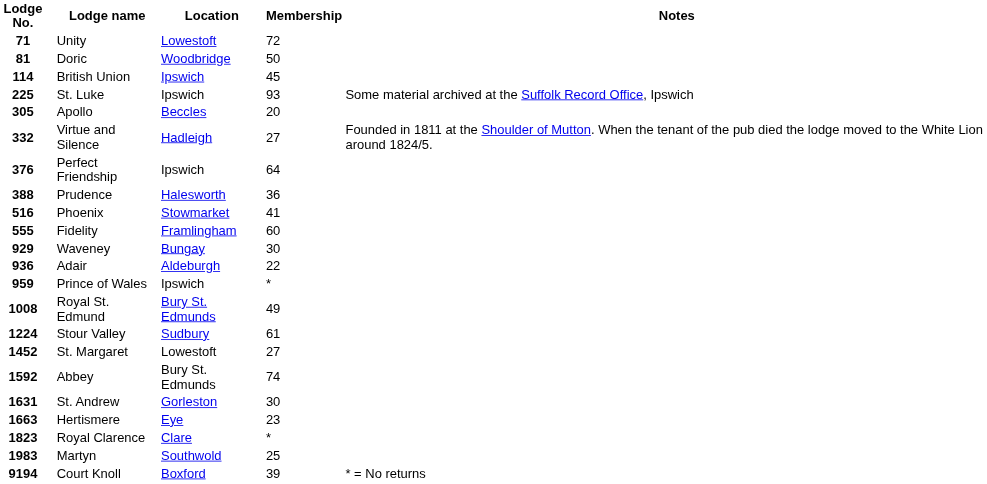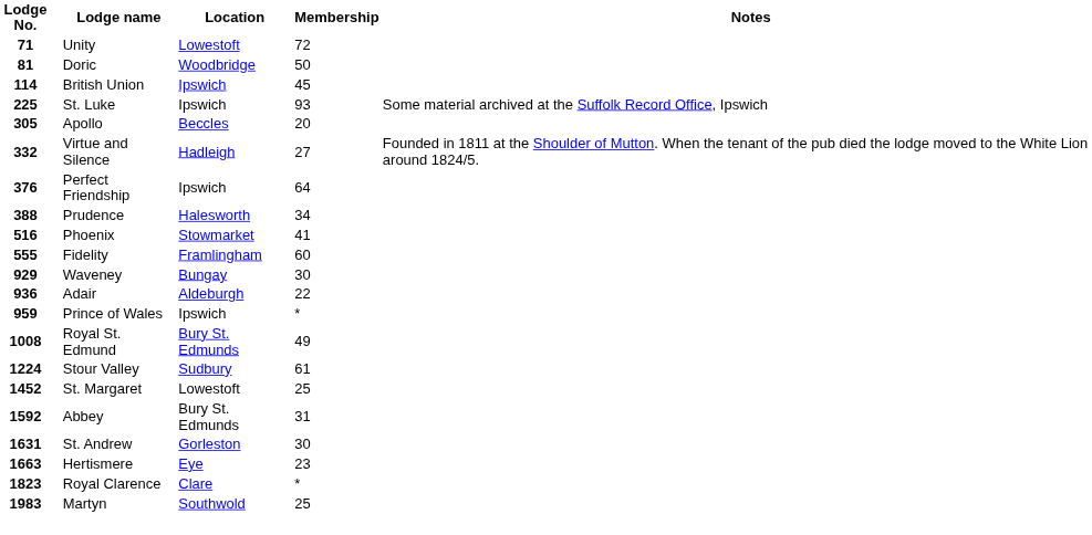 <table>
 <tr>
 <th>Lodge No.</th>
 <th>Lodge name</th>
 <th>Location</th>
 <th>Membership</th>
 <th>Notes</th>
 </tr>
 <tr>
 <th>71</th>
 <td>Unity</td>
 <td><a href='#'>Lowestoft</a></td>
 <td>72</td>
 <td></td>
 </tr>
 <tr>
 <th>81</th>
 <td>Doric</td>
 <td><a href='#'>Woodbridge</a></td>
 <td>50</td>
 <td></td>
 </tr>
 <tr>
 <th>114</th>
 <td>British Union</td>
 <td><a href='#'>Ipswich</a></td>
 <td>45</td>
 <td></td>
 </tr>
 <tr>
 <th>225</th>
 <td>St. Luke</td>
 <td>Ipswich</td>
 <td>93</td>
 <td>Some material archived at the <a href='#'>Suffolk Record Office</a>, Ipswich</td>
 </tr>
 <tr>
 <th>305</th>
 <td>Apollo</td>
 <td><a href='#'>Beccles</a></td>
 <td>20</td>
 <td></td>
 </tr>
 <tr>
 <th>332</th>
 <td>Virtue and Silence</td>
 <td><a href='#'>Hadleigh</a></td>
 <td>27</td>
 <td>Founded in 1811 at the <a href='#'>Shoulder of Mutton</a>. When the tenant of the pub died the lodge moved to the White Lion around 1824/5.</td>
 </tr>
 <tr>
 <th>376</th>
 <td>Perfect Friendship</td>
 <td>Ipswich</td>
 <td>64</td>
 <td></td>
 </tr>
 <tr>
 <th>388</th>
 <td>Prudence</td>
 <td><a href='#'>Halesworth</a></td>
-<td>36</td>
+<td>34</td>
 <td></td>
 </tr>
 <tr>
 <th>516</th>
 <td>Phoenix</td>
 <td><a href='#'>Stowmarket</a></td>
 <td>41</td>
 <td></td>
 </tr>
 <tr>
 <th>555</th>
 <td>Fidelity</td>
 <td><a href='#'>Framlingham</a></td>
 <td>60</td>
 <td></td>
 </tr>
 <tr>
 <th>929</th>
 <td>Waveney</td>
 <td><a href='#'>Bungay</a></td>
 <td>30</td>
 <td></td>
 </tr>
 <tr>
 <th>936</th>
 <td>Adair</td>
 <td><a href='#'>Aldeburgh</a></td>
 <td>22</td>
 <td></td>
 </tr>
 <tr>
 <th>959</th>
 <td>Prince of Wales</td>
 <td>Ipswich</td>
 <td>*</td>
 <td></td>
 </tr>
 <tr>
 <th>1008</th>
 <td>Royal St. Edmund</td>
 <td><a href='#'>Bury St. Edmunds</a></td>
 <td>49</td>
 <td></td>
 </tr>
 <tr>
 <th>1224</th>
 <td>Stour Valley</td>
 <td><a href='#'>Sudbury</a></td>
 <td>61</td>
 </tr>
 <tr>
 <th>1452</th>
 <td>St. Margaret</td>
 <td>Lowestoft</td>
-<td>27</td>
+<td>25</td>
 <td></td>
 </tr>
 <tr>
 <th>1592</th>
 <td>Abbey</td>
 <td>Bury St. Edmunds</td>
-<td>74</td>
+<td>31</td>
 <td></td>
 </tr>
 <tr>
 <th>1631</th>
 <td>St. Andrew</td>
 <td><a href='#'>Gorleston</a></td>
 <td>30</td>
 <td></td>
 </tr>
 <tr>
 <th>1663</th>
 <td>Hertismere</td>
 <td><a href='#'>Eye</a></td>
 <td>23</td>
 <td></td>
 </tr>
 <tr>
 <th>1823</th>
 <td>Royal Clarence</td>
 <td><a href='#'>Clare</a></td>
 <td>*</td>
 <td></td>
 </tr>
 <tr>
 <th>1983</th>
 <td>Martyn</td>
 <td><a href='#'>Southwold</a></td>
 <td>25</td>
 </tr>
-<tr>
-<th>9194</th>
-<td>Court Knoll</td>
-<td><a href='#'>Boxford</a></td>
-<td>39</td>
-<td>* = No returns</td>
-<td></td>
-</tr>
 </table>
